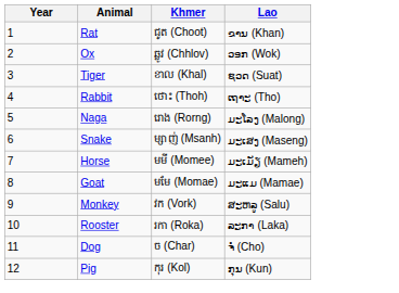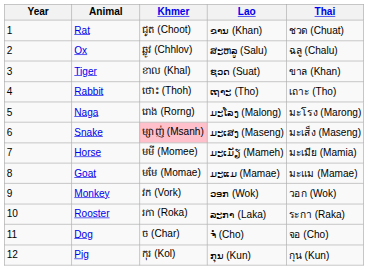 <table class="wikitable">
 <tr>
 <th width="100">Year</th>
 <th width="100">Animal</th>
 <th width="100"><a href='#'>Khmer</a></th>
 <th><a href='#'>Lao</a></th>
+<th><a href='#'>Thai</a></th>
 </tr>
 <tr>
 <td>1</td>
 <td><a href='#'>Rat</a></td>
 <td>ជូត (Choot)</td>
 <td>ຂານ (Khan)</td>
+<td>ชวด (Chuat)</td>
 </tr>
 <tr>
 <td>2</td>
 <td><a href='#'>Ox</a></td>
 <td>ឆ្លូវ (Chhlov)</td>
-<td>ວອກ (Wok)</td>
+<td>ສະຫລູ (Salu)</td>
+<td>ฉลู (Chalu)</td>
 </tr>
 <tr>
 <td>3</td>
 <td><a href='#'>Tiger</a></td>
 <td>ខាល (Khal)</td>
 <td>ຊວດ (Suat)</td>
+<td>ขาล (Khan)</td>
 </tr>
 <tr>
 <td>4</td>
 <td><a href='#'>Rabbit</a></td>
 <td>ថោះ (Thoh)</td>
 <td>ເຖາະ (Tho)</td>
+<td>เถาะ (Tho)</td>
 </tr>
 <tr>
 <td>5</td>
 <td><a href='#'>Naga</a></td>
 <td>រោង (Rorng)</td>
 <td>ມະໂລງ (Malong)</td>
+<td>มะโรง (Marong)</td>
 </tr>
 <tr>
 <td>6</td>
 <td><a href='#'>Snake</a></td>
-<td>ម្សាញ់ (Msanh)</td>
+<td style="background: pink;">ម្សាញ់ (Msanh)</td>
 <td>ມະເສງ (Maseng)</td>
+<td>มะเส็ง (Maseng)</td>
 </tr>
 <tr>
 <td>7</td>
 <td><a href='#'>Horse</a></td>
 <td>មមី (Momee)</td>
 <td>ມະເມັຽ (Mameh)</td>
+<td>มะเมีย (Mamia)</td>
 </tr>
 <tr>
 <td>8</td>
 <td><a href='#'>Goat</a></td>
 <td>មមែ (Momae)</td>
 <td>ມະແມ (Mamae)</td>
+<td>มะแม (Mamae)</td>
 </tr>
 <tr>
 <td>9</td>
 <td><a href='#'>Monkey</a></td>
 <td>វក (Vork)</td>
-<td>ສະຫລູ (Salu)</td>
+<td>ວອກ (Wok)</td>
+<td>วอก (Wok)</td>
 </tr>
 <tr>
 <td>10</td>
 <td><a href='#'>Rooster</a></td>
 <td>រកា (Roka)</td>
 <td>ລະກາ (Laka)</td>
+<td>ระกา (Raka)</td>
 </tr>
 <tr>
 <td>11</td>
 <td><a href='#'>Dog</a></td>
 <td>ច (Char)</td>
 <td>ຈໍ (Cho)</td>
+<td>จอ (Cho)</td>
 </tr>
 <tr>
 <td>12</td>
 <td><a href='#'>Pig</a></td>
 <td>កុរ (Kol)</td>
 <td>ກຸນ (Kun)</td>
+<td>กุน (Kun)</td>
 </tr>
 </table>
